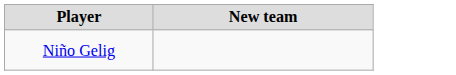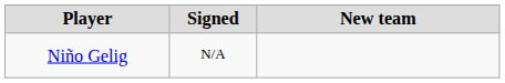 <table class="wikitable" style="text-align: center">
 <tr align="center" bgcolor="#dddddd">
 <td style="width:140px"><strong>Player</strong></td>
+<td style="width:70px"><strong>Signed</strong></td>
 <td style="width:210px"><strong>New team</strong></td>
 </tr>
 <tr style="height:40px">
 <td><a href='#'>Niño Gelig</a></td>
+<td style="font-size: 80%">N/A</td>
 <td></td>
 </tr>
 </table>
